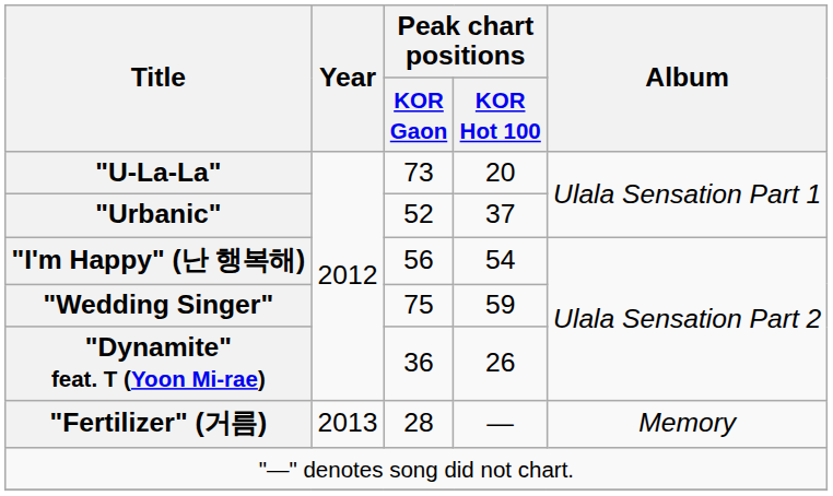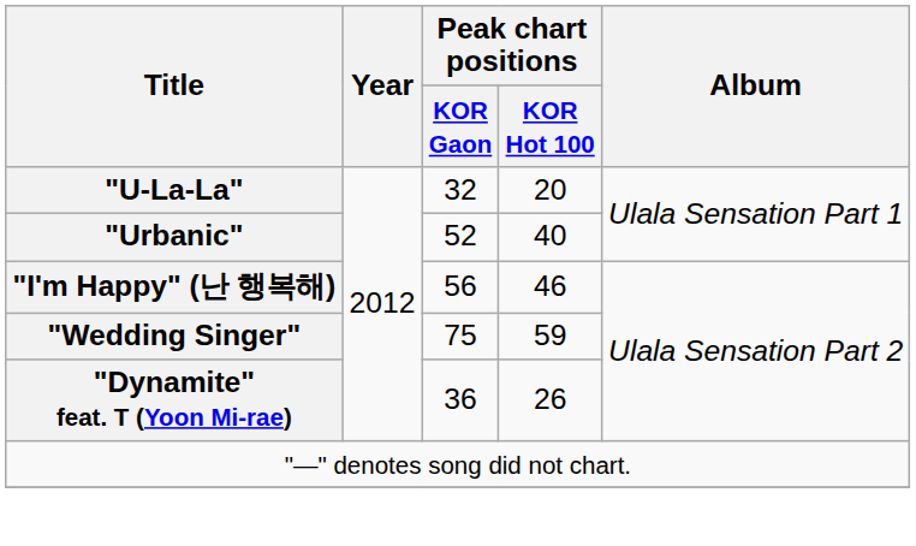 <table class="wikitable plainrowheaders" style="text-align:center;">
 <tr>
 <th rowspan="2" scope="col">Title</th>
 <th rowspan="2" scope="col">Year</th>
 <th colspan="2" scope="col" style="width:5em;">Peak chart positions</th>
 <th rowspan="2" scope="col">Album</th>
 </tr>
 <tr>
 <th><small><a href='#'>KOR<br>Gaon</a></small><br></th>
 <th><small><a href='#'>KOR<br>Hot 100</a></small><br></th>
 </tr>
 <tr>
 <th scope="row">"U-La-La"</th>
 <td rowspan="5">2012</td>
-<td>73</td>
+<td>32</td>
 <td>20</td>
 <td rowspan="2"><em>Ulala Sensation Part 1</em></td>
 </tr>
 <tr>
 <th scope="row">"Urbanic"</th>
 <td>52</td>
-<td>37</td>
+<td>40</td>
 </tr>
 <tr>
 <th scope="row">"I'm Happy" (난 행복해)</th>
 <td>56</td>
-<td>54</td>
+<td>46</td>
 <td rowspan="3"><em>Ulala Sensation Part 2</em></td>
 </tr>
 <tr>
 <th scope="row">"Wedding Singer"</th>
 <td>75</td>
 <td>59</td>
 </tr>
 <tr>
 <th scope="row">"Dynamite"<br><small>feat. T (<a href='#'>Yoon Mi-rae</a>)</small></th>
 <td>36</td>
 <td>26</td>
 </tr>
 <tr>
-<th scope="row">"Fertilizer" (거름)</th>
-<td>2013</td>
-<td>28</td>
-<td>—</td>
-<td><em>Memory</em></td>
-</tr>
-<tr>
 <td colspan="5"><small>"—" denotes song did not chart.</small></td>
 </tr>
 <tr>
 </tr>
 </table>
